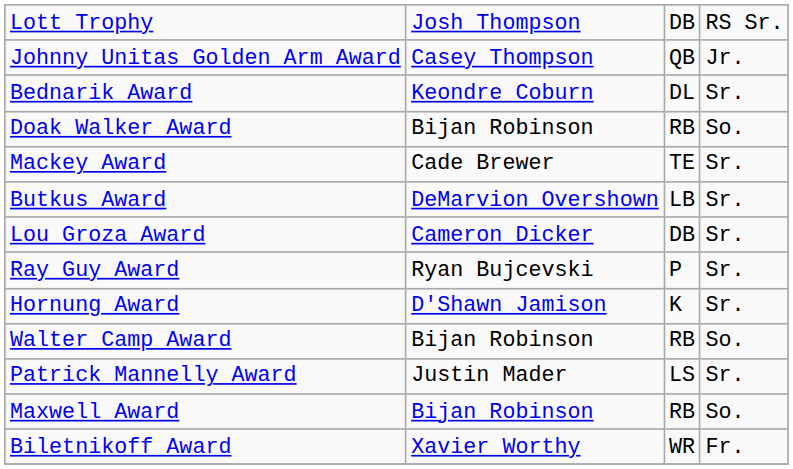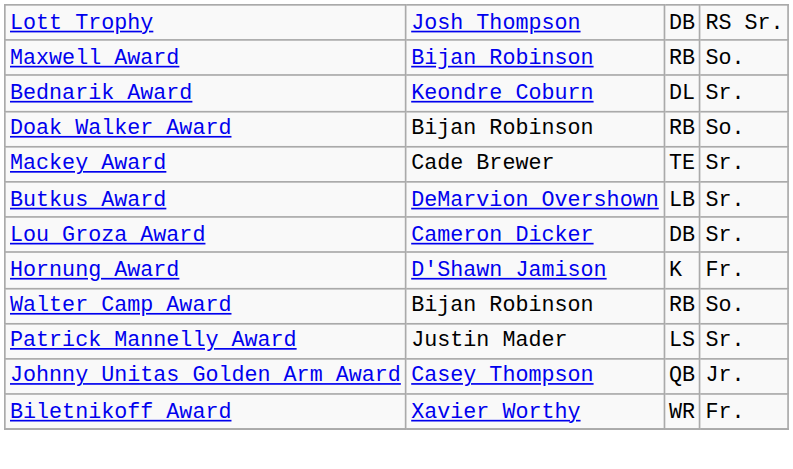 <table class="wikitable">
 <tr>
 <td><a href='#'>Lott Trophy</a></td>
 <td><a href='#'>Josh Thompson</a></td>
 <td>DB</td>
 <td>RS Sr.</td>
 </tr>
 <tr>
-<td><a href='#'>Johnny Unitas Golden Arm Award</a></td>
-<td><a href='#'>Casey Thompson</a></td>
-<td>QB</td>
-<td>Jr.</td>
+<td><a href='#'>Maxwell Award</a></td>
+<td><a href='#'>Bijan Robinson</a></td>
+<td>RB</td>
+<td>So.</td>
 </tr>
 <tr>
 <td><a href='#'>Bednarik Award</a></td>
 <td><a href='#'>Keondre Coburn</a></td>
 <td>DL</td>
 <td>Sr.</td>
 </tr>
 <tr>
 <td><a href='#'>Doak Walker Award</a></td>
 <td>Bijan Robinson</td>
 <td>RB</td>
 <td>So.</td>
 </tr>
 <tr>
 <td><a href='#'>Mackey Award</a></td>
 <td>Cade Brewer</td>
 <td>TE</td>
 <td>Sr.</td>
 </tr>
 <tr>
 <td><a href='#'>Butkus Award</a></td>
 <td><a href='#'>DeMarvion Overshown</a></td>
 <td>LB</td>
 <td>Sr.</td>
 </tr>
 <tr>
 <td><a href='#'>Lou Groza Award</a></td>
 <td><a href='#'>Cameron Dicker</a></td>
 <td>DB</td>
 <td>Sr.</td>
 </tr>
 <tr>
-<td><a href='#'>Ray Guy Award</a></td>
-<td>Ryan Bujcevski</td>
-<td>P</td>
-<td>Sr.</td>
-</tr>
-<tr>
 <td><a href='#'>Hornung Award</a></td>
 <td><a href='#'>D'Shawn Jamison</a></td>
 <td>K</td>
-<td>Sr.</td>
+<td>Fr.</td>
 </tr>
 <tr>
 <td><a href='#'>Walter Camp Award</a></td>
 <td>Bijan Robinson</td>
 <td>RB</td>
 <td>So.</td>
 </tr>
 <tr>
 <td><a href='#'>Patrick Mannelly Award</a></td>
 <td>Justin Mader</td>
 <td>LS</td>
 <td>Sr.</td>
 </tr>
 <tr>
-<td><a href='#'>Maxwell Award</a></td>
-<td><a href='#'>Bijan Robinson</a></td>
-<td>RB</td>
-<td>So.</td>
+<td><a href='#'>Johnny Unitas Golden Arm Award</a></td>
+<td><a href='#'>Casey Thompson</a></td>
+<td>QB</td>
+<td>Jr.</td>
 </tr>
 <tr>
 <td><a href='#'>Biletnikoff Award</a></td>
 <td><a href='#'>Xavier Worthy</a></td>
 <td>WR</td>
 <td>Fr.</td>
 </tr>
 <tr>
 </tr>
 </table>
